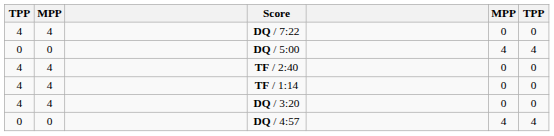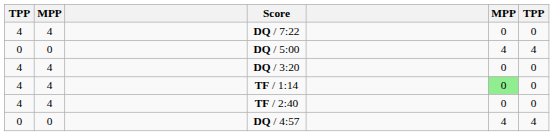 <table class="wikitable" style="text-align: center;" |>
 <tr>
 <th width="35">TPP</th>
 <th width="35">MPP</th>
 <th width="250"></th>
 <th width="75">Score</th>
 <th width="250"></th>
 <th width="35">MPP</th>
 <th width="35">TPP</th>
 </tr>
 <tr>
 <td>4</td>
 <td>4</td>
 <td style="text-align:left;"></td>
 <td><strong>DQ</strong> / 7:22</td>
 <td style="text-align:left;"><strong></strong></td>
 <td>0</td>
 <td>0</td>
 </tr>
 <tr>
 <td>0</td>
 <td>0</td>
 <td style="text-align:left;"><strong></strong></td>
 <td><strong>DQ</strong> / 5:00</td>
 <td style="text-align:left;"></td>
 <td>4</td>
 <td>4</td>
 </tr>
 <tr>
 <td>4</td>
 <td>4</td>
 <td style="text-align:left;"></td>
-<td><strong>TF</strong> / 2:40</td>
+<td><strong>DQ</strong> / 3:20</td>
 <td style="text-align:left;"><strong></strong></td>
 <td>0</td>
 <td>0</td>
 </tr>
 <tr>
 <td>4</td>
 <td>4</td>
 <td style="text-align:left;"></td>
 <td><strong>TF</strong> / 1:14</td>
 <td style="text-align:left;"><strong></strong></td>
-<td>0</td>
+<td style="background: lightgreen;">0</td>
 <td>0</td>
 </tr>
 <tr>
 <td>4</td>
 <td>4</td>
 <td style="text-align:left;"></td>
-<td><strong>DQ</strong> / 3:20</td>
+<td><strong>TF</strong> / 2:40</td>
 <td style="text-align:left;"><strong></strong></td>
 <td>0</td>
 <td>0</td>
 </tr>
 <tr>
 <td>0</td>
 <td>0</td>
 <td style="text-align:left;"><strong></strong></td>
 <td><strong>DQ</strong> / 4:57</td>
 <td style="text-align:left;"></td>
 <td>4</td>
 <td>4</td>
 </tr>
 </table>
